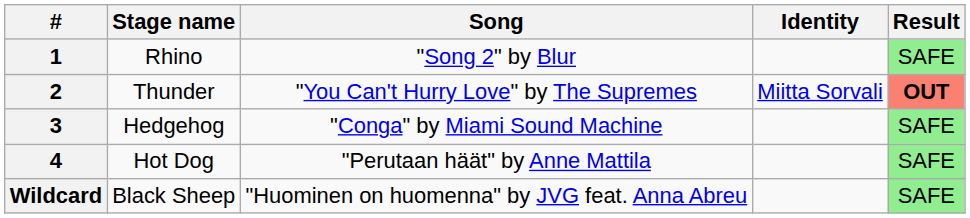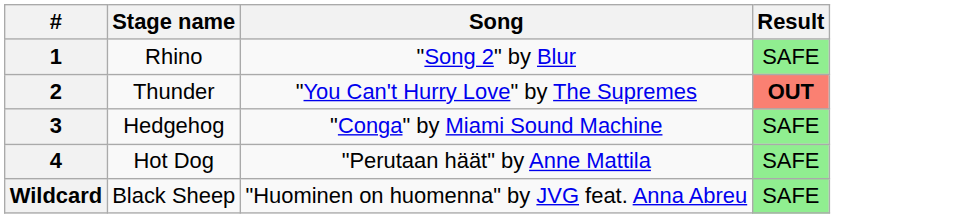 <table class="wikitable plainrowheaders" style="text-align: center;">
 <tr>
 <th>#</th>
 <th>Stage name</th>
 <th>Song</th>
-<th>Identity</th>
 <th>Result</th>
 </tr>
 <tr>
 <th>1</th>
 <td>Rhino</td>
 <td>"<a href='#'>Song 2</a>" by <a href='#'>Blur</a></td>
-<td></td>
 <td bgcolor="lightgreen">SAFE</td>
 </tr>
 <tr>
 <th>2</th>
 <td>Thunder</td>
 <td>"<a href='#'>You Can't Hurry Love</a>" by <a href='#'>The Supremes</a></td>
-<td><a href='#'>Miitta Sorvali</a></td>
 <td bgcolor=salmon><strong>OUT</strong></td>
 </tr>
 <tr>
 <th>3</th>
 <td>Hedgehog</td>
 <td>"<a href='#'>Conga</a>" by <a href='#'>Miami Sound Machine</a></td>
-<td></td>
 <td bgcolor="lightgreen">SAFE</td>
 </tr>
 <tr>
 <th>4</th>
 <td>Hot Dog</td>
 <td>"Perutaan häät" by <a href='#'>Anne Mattila</a></td>
-<td></td>
 <td bgcolor="lightgreen">SAFE</td>
 </tr>
 <tr>
 <th>Wildcard</th>
 <td>Black Sheep</td>
 <td>"Huominen on huomenna" by <a href='#'>JVG</a> feat. <a href='#'>Anna Abreu</a></td>
-<td></td>
 <td bgcolor="lightgreen">SAFE</td>
 </tr>
 </table>
